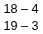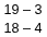 <table style="text-align:center">
 <tr>
 <th width=200></th>
 <th width=100></th>
 <th width=200></th>
 </tr>
 <tr>
 <td align=right><strong></strong></td>
-<td>18 – 4</td>
+<td>19 – 3</td>
 <td align=left></td>
 </tr>
 <tr>
 <td align=right><strong></strong></td>
-<td>19 – 3</td>
+<td>18 – 4</td>
 <td align=left></td>
 </tr>
 </table>
